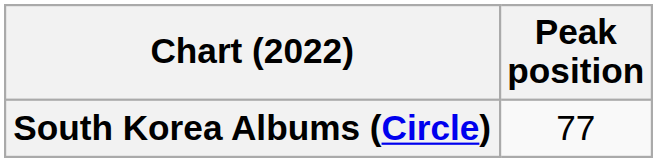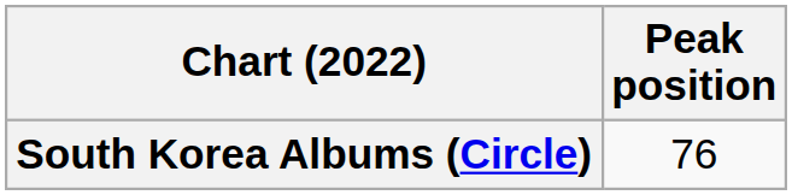 <table class="wikitable plainrowheaders" style="text-align:center">
 <tr>
 <th scope="col">Chart (2022)</th>
 <th scope="col">Peak<br>position</th>
 </tr>
 <tr>
 <th scope="row">South Korea Albums (<a href='#'>Circle</a>)</th>
-<td>77</td>
+<td>76</td>
 </tr>
 </table>
